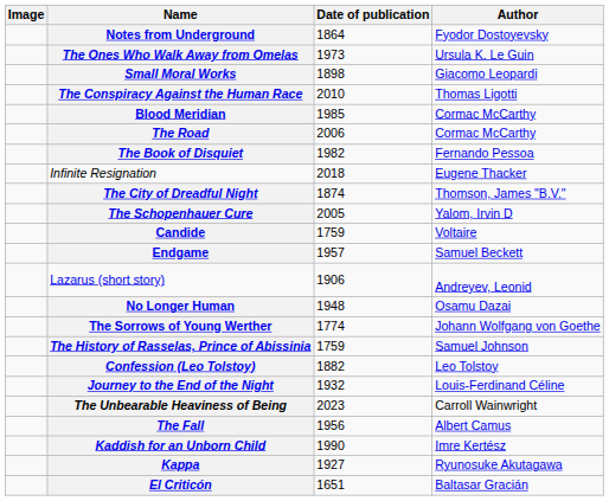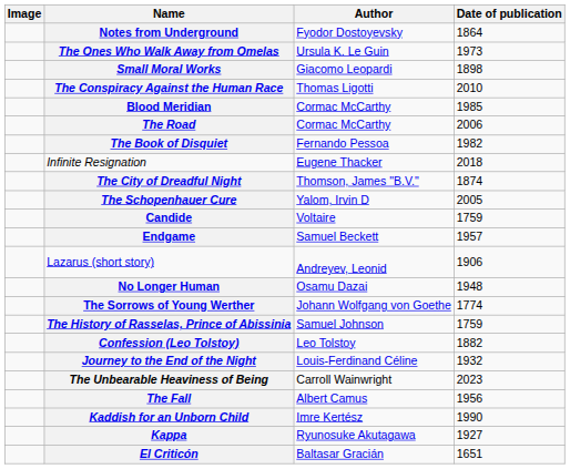 <table class="wikitable sortable plainrowheaders">
 <tr>
 <th scope="col" class="unsortable">Image</th>
 <th scope="col">Name</th>
+<th scope="col">Author</th>
 <th scope="col">Date of publication</th>
-<th scope="col">Author</th>
 </tr>
 <tr>
 <td></td>
 <th scope="row"><a href='#'>Notes from Underground</a></th>
+<td><a href='#'>Fyodor Dostoyevsky</a></td>
 <td>1864</td>
-<td><a href='#'>Fyodor Dostoyevsky</a></td>
 </tr>
 <tr>
 <td></td>
 <th scope="row"><em><a href='#'>The Ones Who Walk Away from Omelas</a></em></th>
+<td><a href='#'>Ursula K. Le Guin</a></td>
 <td>1973</td>
-<td><a href='#'>Ursula K. Le Guin</a></td>
 </tr>
 <tr>
 <td></td>
 <th scope="row"><em><a href='#'>Small Moral Works</a></em></th>
+<td><a href='#'>Giacomo Leopardi</a></td>
 <td>1898</td>
-<td><a href='#'>Giacomo Leopardi</a></td>
 </tr>
 <tr>
 <td></td>
 <th scope="row"><em><a href='#'>The Conspiracy Against the Human Race</a></em></th>
+<td><a href='#'>Thomas Ligotti</a></td>
 <td>2010</td>
-<td><a href='#'>Thomas Ligotti</a></td>
 </tr>
 <tr>
 <td></td>
 <th scope="row"><a href='#'>Blood Meridian</a><em></em></th>
+<td><a href='#'>Cormac McCarthy</a></td>
 <td>1985</td>
-<td><a href='#'>Cormac McCarthy</a></td>
 </tr>
 <tr>
 <td></td>
 <th scope="row"><em><a href='#'>The Road</a></em></th>
+<td><a href='#'>Cormac McCarthy</a></td>
 <td>2006</td>
-<td><a href='#'>Cormac McCarthy</a></td>
 </tr>
 <tr>
 <td></td>
 <th scope="row"><em><a href='#'>The Book of Disquiet</a></em></th>
+<td><a href='#'>Fernando Pessoa</a></td>
 <td>1982</td>
-<td><a href='#'>Fernando Pessoa</a></td>
 </tr>
 <tr>
 <td></td>
 <td><em>Infinite Resignation</em></td>
+<td><a href='#'>Eugene Thacker</a></td>
 <td>2018</td>
-<td><a href='#'>Eugene Thacker</a></td>
 </tr>
 <tr>
 <td></td>
 <th scope="row"><em><a href='#'>The City of Dreadful Night</a></em></th>
+<td><a href='#'>Thomson, James "B.V."</a></td>
 <td>1874</td>
-<td><a href='#'>Thomson, James "B.V."</a></td>
 </tr>
 <tr>
 <td></td>
 <th scope="row"><em><a href='#'>The Schopenhauer Cure</a></em></th>
+<td><a href='#'>Yalom, Irvin D</a></td>
 <td>2005</td>
-<td><a href='#'>Yalom, Irvin D</a></td>
 </tr>
 <tr>
 <td></td>
 <th scope="row"><a href='#'>Candide</a></th>
+<td><a href='#'>Voltaire</a></td>
 <td>1759</td>
-<td><a href='#'>Voltaire</a></td>
 </tr>
 <tr>
 <td></td>
 <th scope="row"><a href='#'>Endgame</a><em></em></th>
+<td><a href='#'>Samuel Beckett</a></td>
 <td>1957</td>
-<td><a href='#'>Samuel Beckett</a></td>
 </tr>
 <tr>
 <td></td>
 <td ! scope="row"><a href='#'>Lazarus (short story)</a></td>
+<td><br><a href='#'>Andreyev, Leonid</a></td>
 <td>1906</td>
-<td><br><a href='#'>Andreyev, Leonid</a></td>
 </tr>
 <tr>
 <td></td>
 <th scope="row"><a href='#'>No Longer Human</a></th>
+<td><a href='#'>Osamu Dazai</a></td>
 <td>1948</td>
-<td><a href='#'>Osamu Dazai</a></td>
 </tr>
 <tr>
 <td></td>
 <th scope="row"><a href='#'>The Sorrows of Young Werther</a><em></em></th>
+<td><a href='#'>Johann Wolfgang von Goethe</a></td>
 <td>1774</td>
-<td><a href='#'>Johann Wolfgang von Goethe</a></td>
 </tr>
 <tr>
 <td></td>
 <th scope="row"><em><a href='#'>The History of Rasselas, Prince of Abissinia</a></em></th>
+<td><a href='#'>Samuel Johnson</a></td>
 <td>1759</td>
-<td><a href='#'>Samuel Johnson</a></td>
 </tr>
 <tr>
 <td></td>
 <th scope="row"><em><a href='#'>Confession (Leo Tolstoy)</a></em><em></em></th>
+<td><a href='#'>Leo Tolstoy</a></td>
 <td>1882</td>
-<td><a href='#'>Leo Tolstoy</a></td>
 </tr>
 <tr>
 <td></td>
 <th scope="row"><em><a href='#'>Journey to the End of the Night</a></em></th>
+<td><a href='#'>Louis-Ferdinand Céline</a></td>
 <td>1932</td>
-<td><a href='#'>Louis-Ferdinand Céline</a></td>
 </tr>
 <tr>
 <td></td>
 <th scope="row"><em>The Unbearable Heaviness of Being</em></th>
+<td>Carroll Wainwright</td>
 <td>2023</td>
-<td>Carroll Wainwright</td>
 </tr>
 <tr>
 <td></td>
 <th scope="row"><em><a href='#'>The Fall</a></em></th>
+<td><a href='#'>Albert Camus</a></td>
 <td>1956</td>
-<td><a href='#'>Albert Camus</a></td>
 </tr>
 <tr>
 <td></td>
 <th scope="row"><em><a href='#'>Kaddish for an Unborn Child</a></em></th>
+<td><a href='#'>Imre Kertész</a></td>
 <td>1990</td>
-<td><a href='#'>Imre Kertész</a></td>
 </tr>
 <tr>
 <td></td>
 <th scope="row"><em><a href='#'>Kappa</a></em></th>
+<td><a href='#'>Ryunosuke Akutagawa</a></td>
 <td>1927</td>
-<td><a href='#'>Ryunosuke Akutagawa</a></td>
 </tr>
 <tr>
 <td></td>
 <th scope="row"><em><a href='#'>El Criticón</a></em></th>
+<td><a href='#'>Baltasar Gracián</a></td>
 <td>1651</td>
-<td><a href='#'>Baltasar Gracián</a></td>
 </tr>
 </table>
